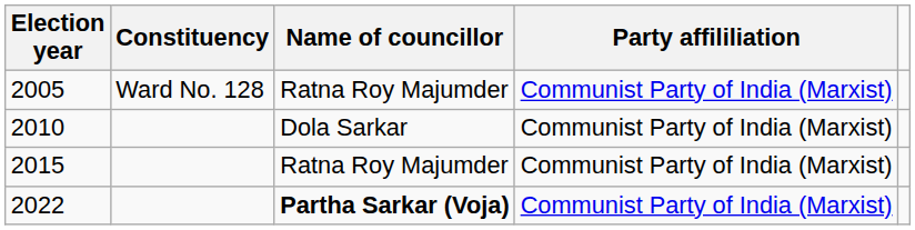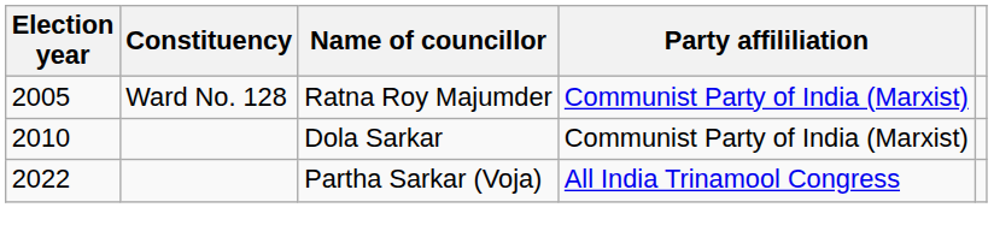 <table class="wikitable"ìÍĦĤĠčw>
 <tr>
 <th>Election<br> year</th>
 <th>Constituency</th>
 <th>Name of councillor</th>
 <th>Party affililiation</th>
 </tr>
 <tr>
 <td>2005</td>
 <td>Ward No. 128</td>
 <td>Ratna Roy Majumder</td>
 <td><a href='#'>Communist Party of India (Marxist)</a></td>
 <td></td>
 </tr>
 <tr>
 <td>2010</td>
 <td></td>
 <td>Dola Sarkar</td>
 <td>Communist Party of India (Marxist)</td>
 <td></td>
 </tr>
 <tr>
-<td>2015</td>
-<td></td>
-<td>Ratna Roy Majumder</td>
-<td>Communist Party of India (Marxist)</td>
-<td></td>
-</tr>
-<tr>
 <td>2022</td>
 <td></td>
-<td><strong>Partha Sarkar (Voja)</strong></td>
-<td><a href='#'>Communist Party of India (Marxist)</a></td>
+<td>Partha Sarkar (Voja)</td>
+<td><a href='#'>All India Trinamool Congress</a></td>
 <td></td>
 </tr>
 </table>
